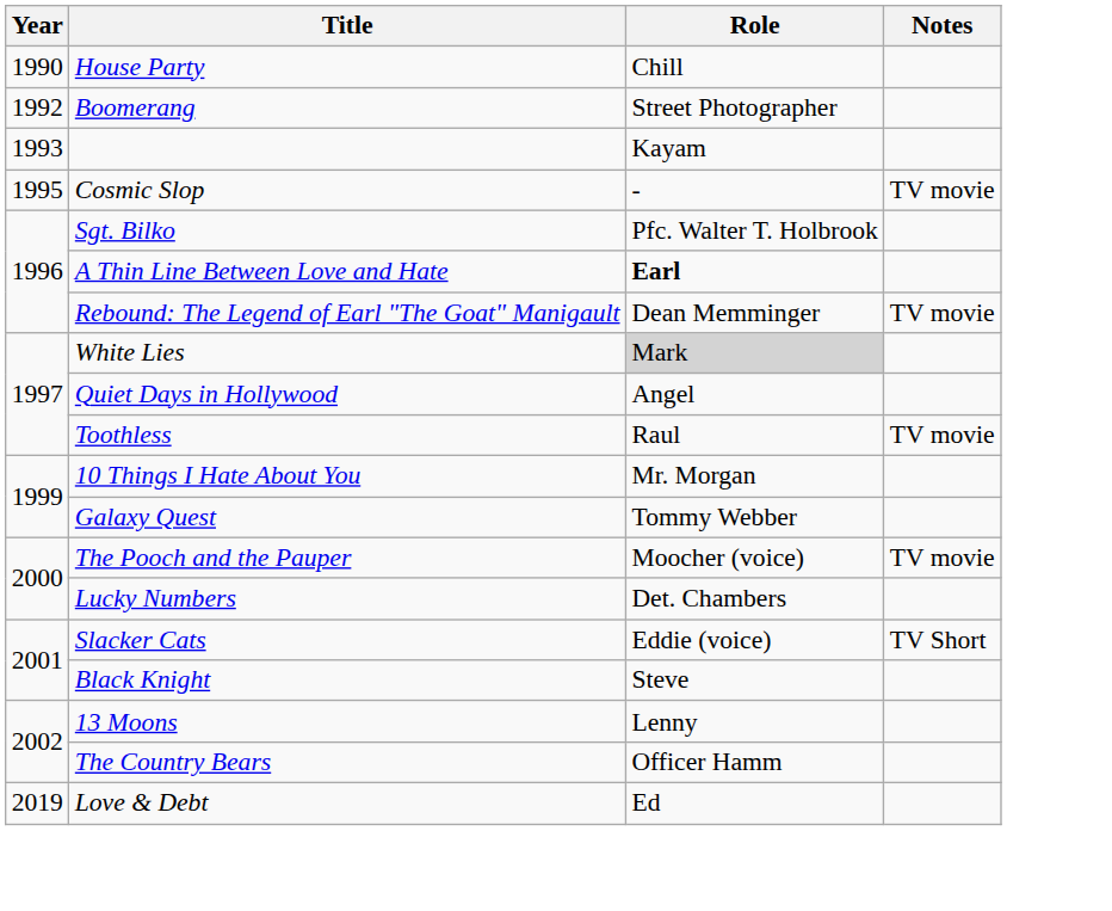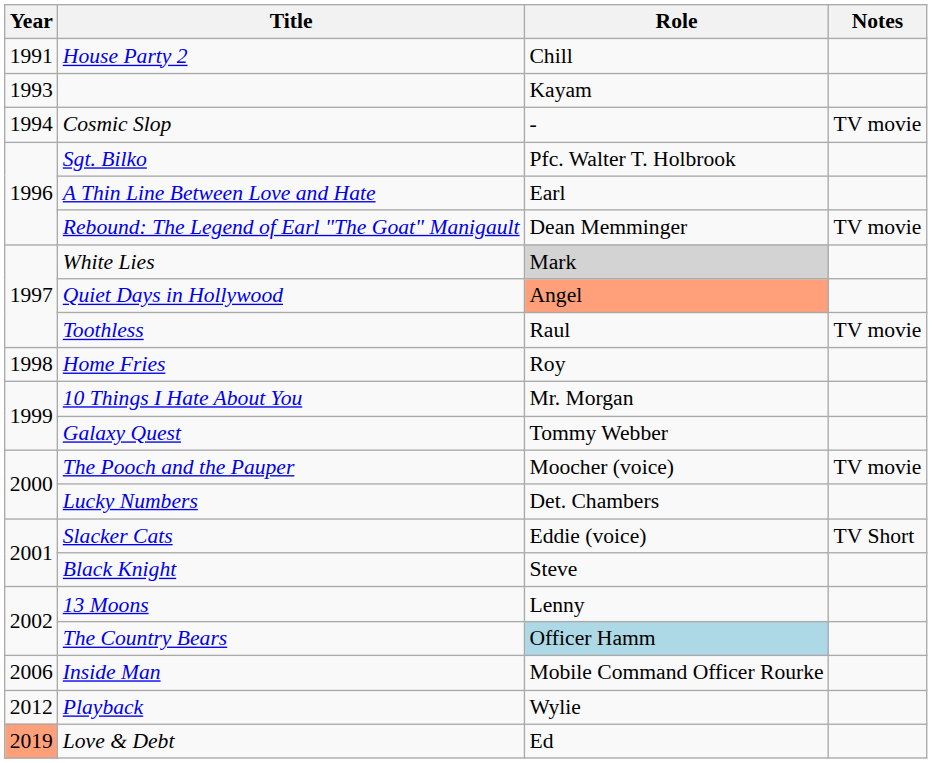 <table class="wikitable sortable">
 <tr>
 <th>Year</th>
 <th>Title</th>
 <th>Role</th>
 <th class="unsortable">Notes</th>
 </tr>
 <tr>
-<td>1990</td>
-<td><em><a href='#'>House Party</a></em></td>
+<td>1991</td>
+<td><em><a href='#'>House Party 2</a></em></td>
 <td>Chill</td>
-<td></td>
-</tr>
-<tr>
-<td>1992</td>
-<td><em><a href='#'>Boomerang</a></em></td>
-<td>Street Photographer</td>
 <td></td>
 </tr>
 <tr>
 <td>1993</td>
 <td><em></em></td>
 <td>Kayam</td>
 <td></td>
 </tr>
 <tr>
-<td>1995</td>
+<td>1994</td>
 <td><em>Cosmic Slop</em></td>
 <td>-</td>
 <td>TV movie</td>
 </tr>
 <tr>
 <td rowspan=3>1996</td>
 <td><em><a href='#'>Sgt. Bilko</a></em></td>
 <td>Pfc. Walter T. Holbrook</td>
 <td></td>
 </tr>
 <tr>
 <td><em><a href='#'>A Thin Line Between Love and Hate</a></em></td>
-<td><strong>Earl</strong></td>
+<td>Earl</td>
 <td></td>
 </tr>
 <tr>
 <td><em><a href='#'>Rebound: The Legend of Earl "The Goat" Manigault</a></em></td>
 <td>Dean Memminger</td>
 <td>TV movie</td>
 </tr>
 <tr>
 <td rowspan=3>1997</td>
 <td><em>White Lies</em></td>
 <td style="background: lightgrey;">Mark</td>
 <td></td>
 </tr>
 <tr>
 <td><em><a href='#'>Quiet Days in Hollywood</a></em></td>
-<td>Angel</td>
+<td style="background: lightsalmon;">Angel</td>
 <td></td>
 </tr>
 <tr>
 <td><em><a href='#'>Toothless</a></em></td>
 <td>Raul</td>
 <td>TV movie</td>
+</tr>
+<tr>
+<td>1998</td>
+<td><em><a href='#'>Home Fries</a></em></td>
+<td>Roy</td>
+<td></td>
 </tr>
 <tr>
 <td rowspan=2>1999</td>
 <td><em><a href='#'>10 Things I Hate About You</a></em></td>
 <td>Mr. Morgan</td>
 <td></td>
 </tr>
 <tr>
 <td><em><a href='#'>Galaxy Quest</a></em></td>
 <td>Tommy Webber</td>
 <td></td>
 </tr>
 <tr>
 <td rowspan=2>2000</td>
 <td><em><a href='#'>The Pooch and the Pauper</a></em></td>
 <td>Moocher (voice)</td>
 <td>TV movie</td>
 </tr>
 <tr>
 <td><em><a href='#'>Lucky Numbers</a></em></td>
 <td>Det. Chambers</td>
 <td></td>
 </tr>
 <tr>
 <td rowspan=2>2001</td>
 <td><em><a href='#'>Slacker Cats</a></em></td>
 <td>Eddie (voice)</td>
 <td>TV Short</td>
 </tr>
 <tr>
 <td><em><a href='#'>Black Knight</a></em></td>
 <td>Steve</td>
 <td></td>
 </tr>
 <tr>
 <td rowspan=2>2002</td>
 <td><em><a href='#'>13 Moons</a></em></td>
 <td>Lenny</td>
 <td></td>
 </tr>
 <tr>
 <td><em><a href='#'>The Country Bears</a></em></td>
-<td>Officer Hamm</td>
+<td style="background: lightblue;">Officer Hamm</td>
 <td></td>
 </tr>
 <tr>
-<td>2019</td>
+<td>2006</td>
+<td><em><a href='#'>Inside Man</a></em></td>
+<td>Mobile Command Officer Rourke</td>
+<td></td>
+</tr>
+<tr>
+<td>2012</td>
+<td><em><a href='#'>Playback</a></em></td>
+<td>Wylie</td>
+<td></td>
+</tr>
+<tr>
+<td style="background: lightsalmon;">2019</td>
 <td><em>Love & Debt</em></td>
 <td>Ed</td>
 <td></td>
 </tr>
 </table>
